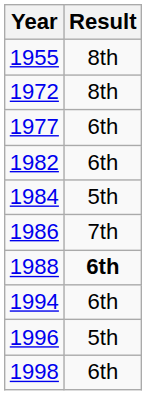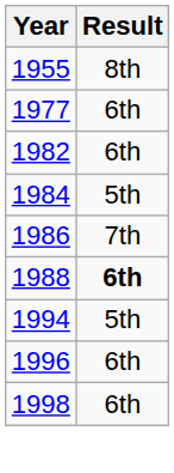 <table class="wikitable" style="text-align:center">
 <tr>
 <th>Year</th>
 <th>Result</th>
 </tr>
 <tr>
 <td><a href='#'>1955</a></td>
-<td>8th</td>
-</tr>
-<tr>
-<td><a href='#'>1972</a></td>
 <td>8th</td>
 </tr>
 <tr>
 <td><a href='#'>1977</a></td>
 <td>6th</td>
 </tr>
 <tr>
 <td><a href='#'>1982</a></td>
 <td>6th</td>
 </tr>
 <tr>
 <td><a href='#'>1984</a></td>
 <td>5th</td>
 </tr>
 <tr>
 <td><a href='#'>1986</a></td>
 <td>7th</td>
 </tr>
 <tr>
 <td><a href='#'>1988</a></td>
 <td><strong>6th</strong></td>
 </tr>
 <tr>
 <td><a href='#'>1994</a></td>
-<td>6th</td>
+<td>5th</td>
 </tr>
 <tr>
 <td><a href='#'>1996</a></td>
-<td>5th</td>
+<td>6th</td>
 </tr>
 <tr>
 <td><a href='#'>1998</a></td>
 <td>6th</td>
 </tr>
 </table>
